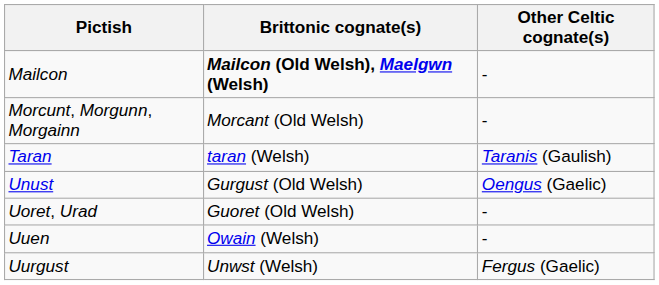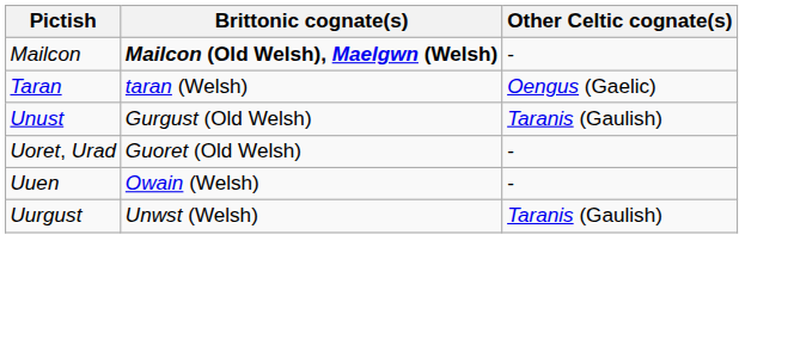 <table class="wikitable">
 <tr>
 <th>Pictish</th>
 <th>Brittonic cognate(s)</th>
 <th>Other Celtic cognate(s)</th>
 </tr>
 <tr>
 <td><em>Mailcon</em></td>
 <td><strong><em>Mailcon</em> (Old Welsh), <em><a href='#'>Maelgwn</a></em> (Welsh)</strong></td>
 <td>-</td>
 </tr>
 <tr>
-<td><em>Morcunt</em>, <em>Morgunn</em>, <em>Morgainn</em></td>
-<td><em>Morcant</em> (Old Welsh)</td>
-<td>-</td>
-</tr>
-<tr>
 <td><em><a href='#'>Taran</a></em></td>
 <td><em><a href='#'>taran</a></em> (Welsh)</td>
-<td><em><a href='#'>Taranis</a></em> (Gaulish)</td>
+<td><em><a href='#'>Oengus</a></em> (Gaelic)</td>
 </tr>
 <tr>
 <td><em><a href='#'>Unust</a></em></td>
 <td><em>Gurgust</em> (Old Welsh)</td>
-<td><em><a href='#'>Oengus</a></em> (Gaelic)</td>
+<td><em><a href='#'>Taranis</a></em> (Gaulish)</td>
 </tr>
 <tr>
 <td><em>Uoret</em>, <em>Urad</em></td>
 <td><em>Guoret</em> (Old Welsh)</td>
 <td>-</td>
 </tr>
 <tr>
 <td><em>Uuen</em></td>
 <td><em><a href='#'>Owain</a></em> (Welsh)</td>
 <td>-</td>
 </tr>
 <tr>
 <td><em>Uurgust</em></td>
 <td><em>Unwst</em> (Welsh)</td>
-<td><em>Fergus</em> (Gaelic)</td>
+<td><em><a href='#'>Taranis</a></em> (Gaulish)</td>
 </tr>
 </table>
